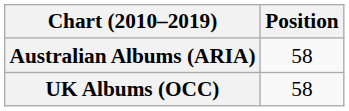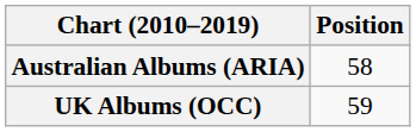 <table class="wikitable plainrowheaders" style="text-align:center">
 <tr>
 <th>Chart (2010–2019)</th>
 <th>Position</th>
 </tr>
 <tr>
 <th scope="row">Australian Albums (ARIA)</th>
 <td>58</td>
 </tr>
 <tr>
 <th scope="row">UK Albums (OCC)</th>
-<td>58</td>
+<td>59</td>
 </tr>
 </table>
